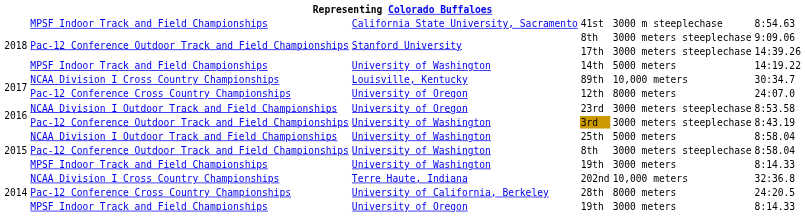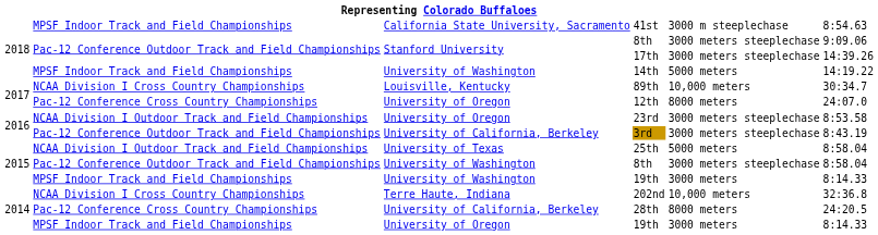 <table>
 <tr>
 <th colspan=6>Representing <a href='#'>Colorado Buffaloes</a></th>
 </tr>
 <tr>
 <td rowspan=4>2018</td>
 <td><a href='#'>MPSF Indoor Track and Field Championships</a></td>
 <td><a href='#'>California State University, Sacramento</a></td>
 <td>41st</td>
 <td>3000 m steeplechase</td>
 <td>8:54.63</td>
 </tr>
 <tr>
 <td rowspan=2><a href='#'>Pac-12 Conference Outdoor Track and Field Championships</a></td>
 <td rowspan=2><a href='#'>Stanford University</a></td>
 <td>8th</td>
 <td>3000 meters steeplechase</td>
 <td>9:09.06</td>
 </tr>
 <tr>
 <td>17th</td>
 <td>3000 meters steeplechase</td>
 <td>14:39.26</td>
 </tr>
 <tr>
 <td><a href='#'>MPSF Indoor Track and Field Championships</a></td>
 <td rowspan=1><a href='#'>University of Washington</a></td>
 <td>14th</td>
 <td>5000 meters</td>
 <td>14:19.22</td>
 </tr>
 <tr>
 <td rowspan=2>2017</td>
 <td><a href='#'>NCAA Division I Cross Country Championships</a></td>
 <td><a href='#'>Louisville, Kentucky</a></td>
 <td>89th</td>
 <td>10,000 meters</td>
 <td>30:34.7</td>
 </tr>
 <tr>
 <td><a href='#'>Pac-12 Conference Cross Country Championships</a></td>
 <td><a href='#'>University of Oregon</a></td>
 <td>12th</td>
 <td>8000 meters</td>
 <td>24:07.0</td>
 </tr>
 <tr>
 <td rowspan=2>2016</td>
 <td><a href='#'>NCAA Division I Outdoor Track and Field Championships</a></td>
 <td><a href='#'>University of Oregon</a></td>
 <td>23rd</td>
 <td>3000 meters steeplechase</td>
 <td>8:53.58</td>
 </tr>
 <tr>
 <td><a href='#'>Pac-12 Conference Outdoor Track and Field Championships</a></td>
-<td><a href='#'>University of Washington</a></td>
+<td><a href='#'>University of California, Berkeley</a></td>
 <td bgcolor=cc9900>3rd</td>
 <td>3000 meters steeplechase</td>
 <td>8:43.19</td>
 </tr>
 <tr>
 <td rowspan=3>2015</td>
 <td><a href='#'>NCAA Division I Outdoor Track and Field Championships</a></td>
-<td><a href='#'>University of Washington</a></td>
+<td><a href='#'>University of Texas</a></td>
 <td>25th</td>
 <td>5000 meters</td>
 <td>8:58.04</td>
 </tr>
 <tr>
 <td><a href='#'>Pac-12 Conference Outdoor Track and Field Championships</a></td>
 <td><a href='#'>University of Washington</a></td>
 <td>8th</td>
 <td>3000 meters steeplechase</td>
 <td>8:58.04</td>
 </tr>
 <tr>
 <td><a href='#'>MPSF Indoor Track and Field Championships</a></td>
 <td rowspan=1><a href='#'>University of Washington</a></td>
 <td>19th</td>
 <td>3000 meters</td>
 <td>8:14.33</td>
 </tr>
 <tr>
 <td rowspan=3>2014</td>
 <td><a href='#'>NCAA Division I Cross Country Championships</a></td>
 <td><a href='#'>Terre Haute, Indiana</a></td>
 <td>202nd</td>
 <td>10,000 meters</td>
 <td>32:36.8</td>
 </tr>
 <tr>
 <td><a href='#'>Pac-12 Conference Cross Country Championships</a></td>
 <td><a href='#'>University of California, Berkeley</a></td>
 <td>28th</td>
 <td>8000 meters</td>
 <td>24:20.5</td>
 </tr>
 <tr>
 <td><a href='#'>MPSF Indoor Track and Field Championships</a></td>
 <td><a href='#'>University of Oregon</a></td>
 <td>19th</td>
 <td>3000 meters</td>
 <td>8:14.33</td>
 </tr>
 </table>
